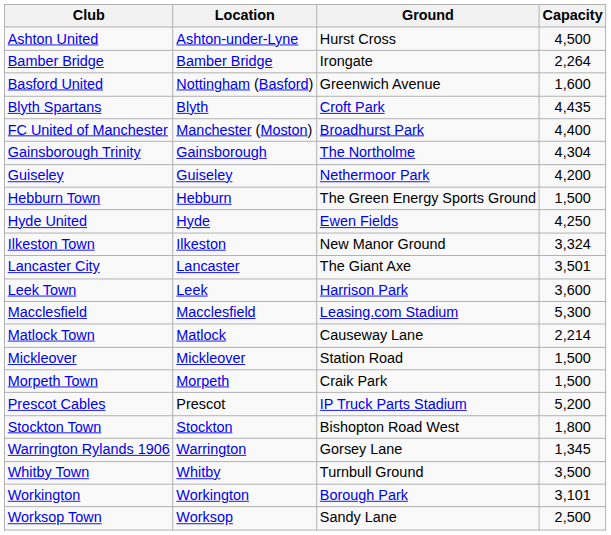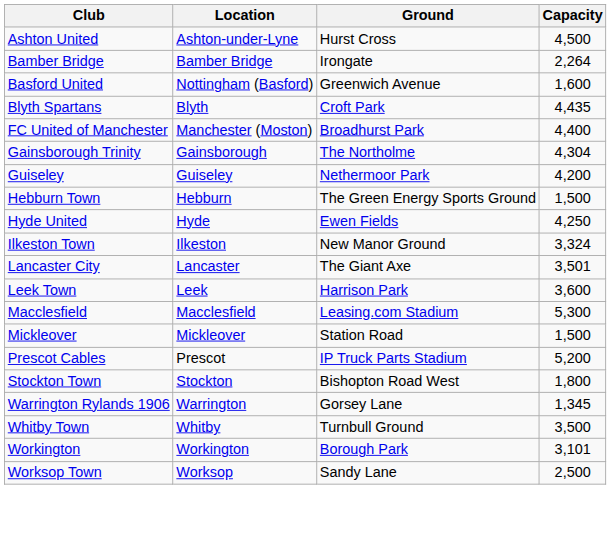 <table class="wikitable sortable">
 <tr>
 <th>Club</th>
 <th>Location</th>
 <th>Ground</th>
 <th>Capacity</th>
 </tr>
 <tr>
 <td><a href='#'>Ashton United</a></td>
 <td><a href='#'>Ashton-under-Lyne</a></td>
 <td>Hurst Cross</td>
 <td align="center">4,500</td>
 </tr>
 <tr>
 <td><a href='#'>Bamber Bridge</a></td>
 <td><a href='#'>Bamber Bridge</a></td>
 <td>Irongate</td>
 <td align="center">2,264</td>
 </tr>
 <tr>
 <td><a href='#'>Basford United</a></td>
 <td><a href='#'>Nottingham</a> (<a href='#'>Basford</a>)</td>
 <td>Greenwich Avenue</td>
 <td align="center">1,600</td>
 </tr>
 <tr>
 <td><a href='#'>Blyth Spartans</a></td>
 <td><a href='#'>Blyth</a></td>
 <td><a href='#'>Croft Park</a></td>
 <td align="center">4,435</td>
 </tr>
 <tr>
 <td><a href='#'>FC United of Manchester</a></td>
 <td><a href='#'>Manchester</a> (<a href='#'>Moston</a>)</td>
 <td><a href='#'>Broadhurst Park</a></td>
 <td align="center">4,400</td>
 </tr>
 <tr>
 <td><a href='#'>Gainsborough Trinity</a></td>
 <td><a href='#'>Gainsborough</a></td>
 <td><a href='#'>The Northolme</a></td>
 <td align="center">4,304</td>
 </tr>
 <tr>
 <td><a href='#'>Guiseley</a></td>
 <td><a href='#'>Guiseley</a></td>
 <td><a href='#'>Nethermoor Park</a></td>
 <td align="center">4,200</td>
 </tr>
 <tr>
 <td><a href='#'>Hebburn Town</a></td>
 <td><a href='#'>Hebburn</a></td>
 <td>The Green Energy Sports Ground</td>
 <td align="center">1,500</td>
 </tr>
 <tr>
 <td><a href='#'>Hyde United</a></td>
 <td><a href='#'>Hyde</a></td>
 <td><a href='#'>Ewen Fields</a></td>
 <td align="center">4,250</td>
 </tr>
 <tr>
 <td><a href='#'>Ilkeston Town</a></td>
 <td><a href='#'>Ilkeston</a></td>
 <td>New Manor Ground</td>
 <td align="center">3,324</td>
 </tr>
 <tr>
 <td><a href='#'>Lancaster City</a></td>
 <td><a href='#'>Lancaster</a></td>
 <td>The Giant Axe</td>
 <td align="center">3,501</td>
 </tr>
 <tr>
 <td><a href='#'>Leek Town</a></td>
 <td><a href='#'>Leek</a></td>
 <td><a href='#'>Harrison Park</a></td>
 <td align="center">3,600</td>
 </tr>
 <tr>
 <td><a href='#'>Macclesfield</a></td>
 <td><a href='#'>Macclesfield</a></td>
 <td><a href='#'>Leasing.com Stadium</a></td>
 <td align="center">5,300</td>
 </tr>
 <tr>
-<td><a href='#'>Matlock Town</a></td>
-<td><a href='#'>Matlock</a></td>
-<td>Causeway Lane</td>
-<td align="center">2,214</td>
-</tr>
-<tr>
 <td><a href='#'>Mickleover</a></td>
 <td><a href='#'>Mickleover</a></td>
 <td>Station Road</td>
-<td align="center">1,500</td>
-</tr>
-<tr>
-<td><a href='#'>Morpeth Town</a></td>
-<td><a href='#'>Morpeth</a></td>
-<td>Craik Park</td>
 <td align="center">1,500</td>
 </tr>
 <tr>
 <td><a href='#'>Prescot Cables</a></td>
 <td>Prescot</td>
 <td><a href='#'>IP Truck Parts Stadium</a></td>
 <td align="center">5,200</td>
 </tr>
 <tr>
 <td><a href='#'>Stockton Town</a></td>
 <td><a href='#'>Stockton</a></td>
 <td>Bishopton Road West</td>
 <td align="center">1,800</td>
 </tr>
 <tr>
 <td><a href='#'>Warrington Rylands 1906</a></td>
 <td><a href='#'>Warrington</a></td>
 <td>Gorsey Lane</td>
 <td align="center">1,345</td>
 </tr>
 <tr>
 <td><a href='#'>Whitby Town</a></td>
 <td><a href='#'>Whitby</a></td>
 <td>Turnbull Ground</td>
 <td align="center">3,500</td>
 </tr>
 <tr>
 <td><a href='#'>Workington</a></td>
 <td><a href='#'>Workington</a></td>
 <td><a href='#'>Borough Park</a></td>
 <td align="center">3,101</td>
 </tr>
 <tr>
 <td><a href='#'>Worksop Town</a></td>
 <td><a href='#'>Worksop</a></td>
 <td>Sandy Lane</td>
 <td align="center">2,500</td>
 </tr>
 </table>
